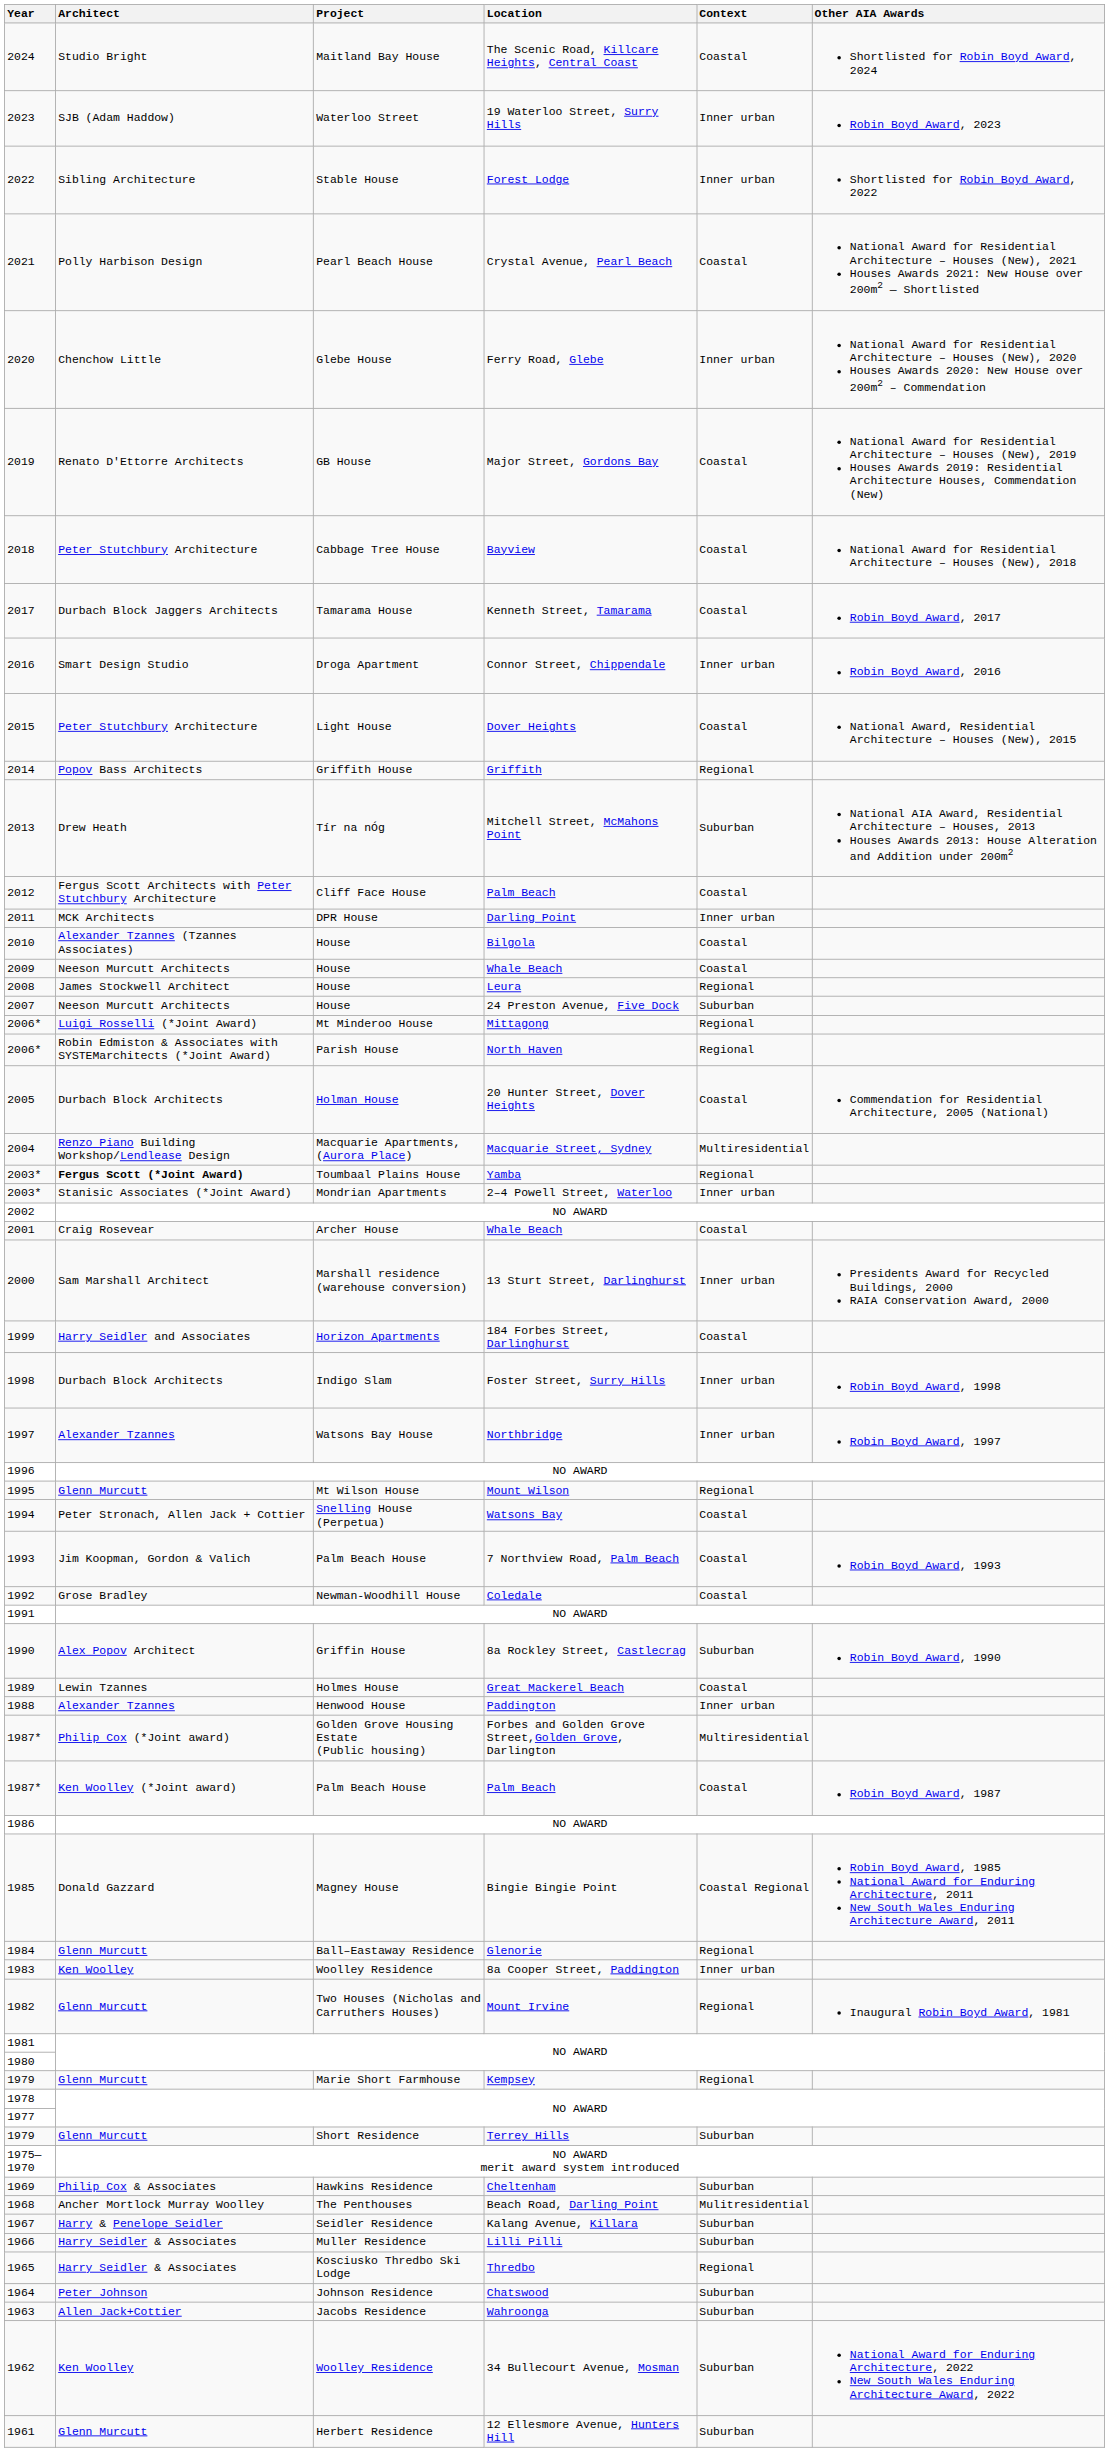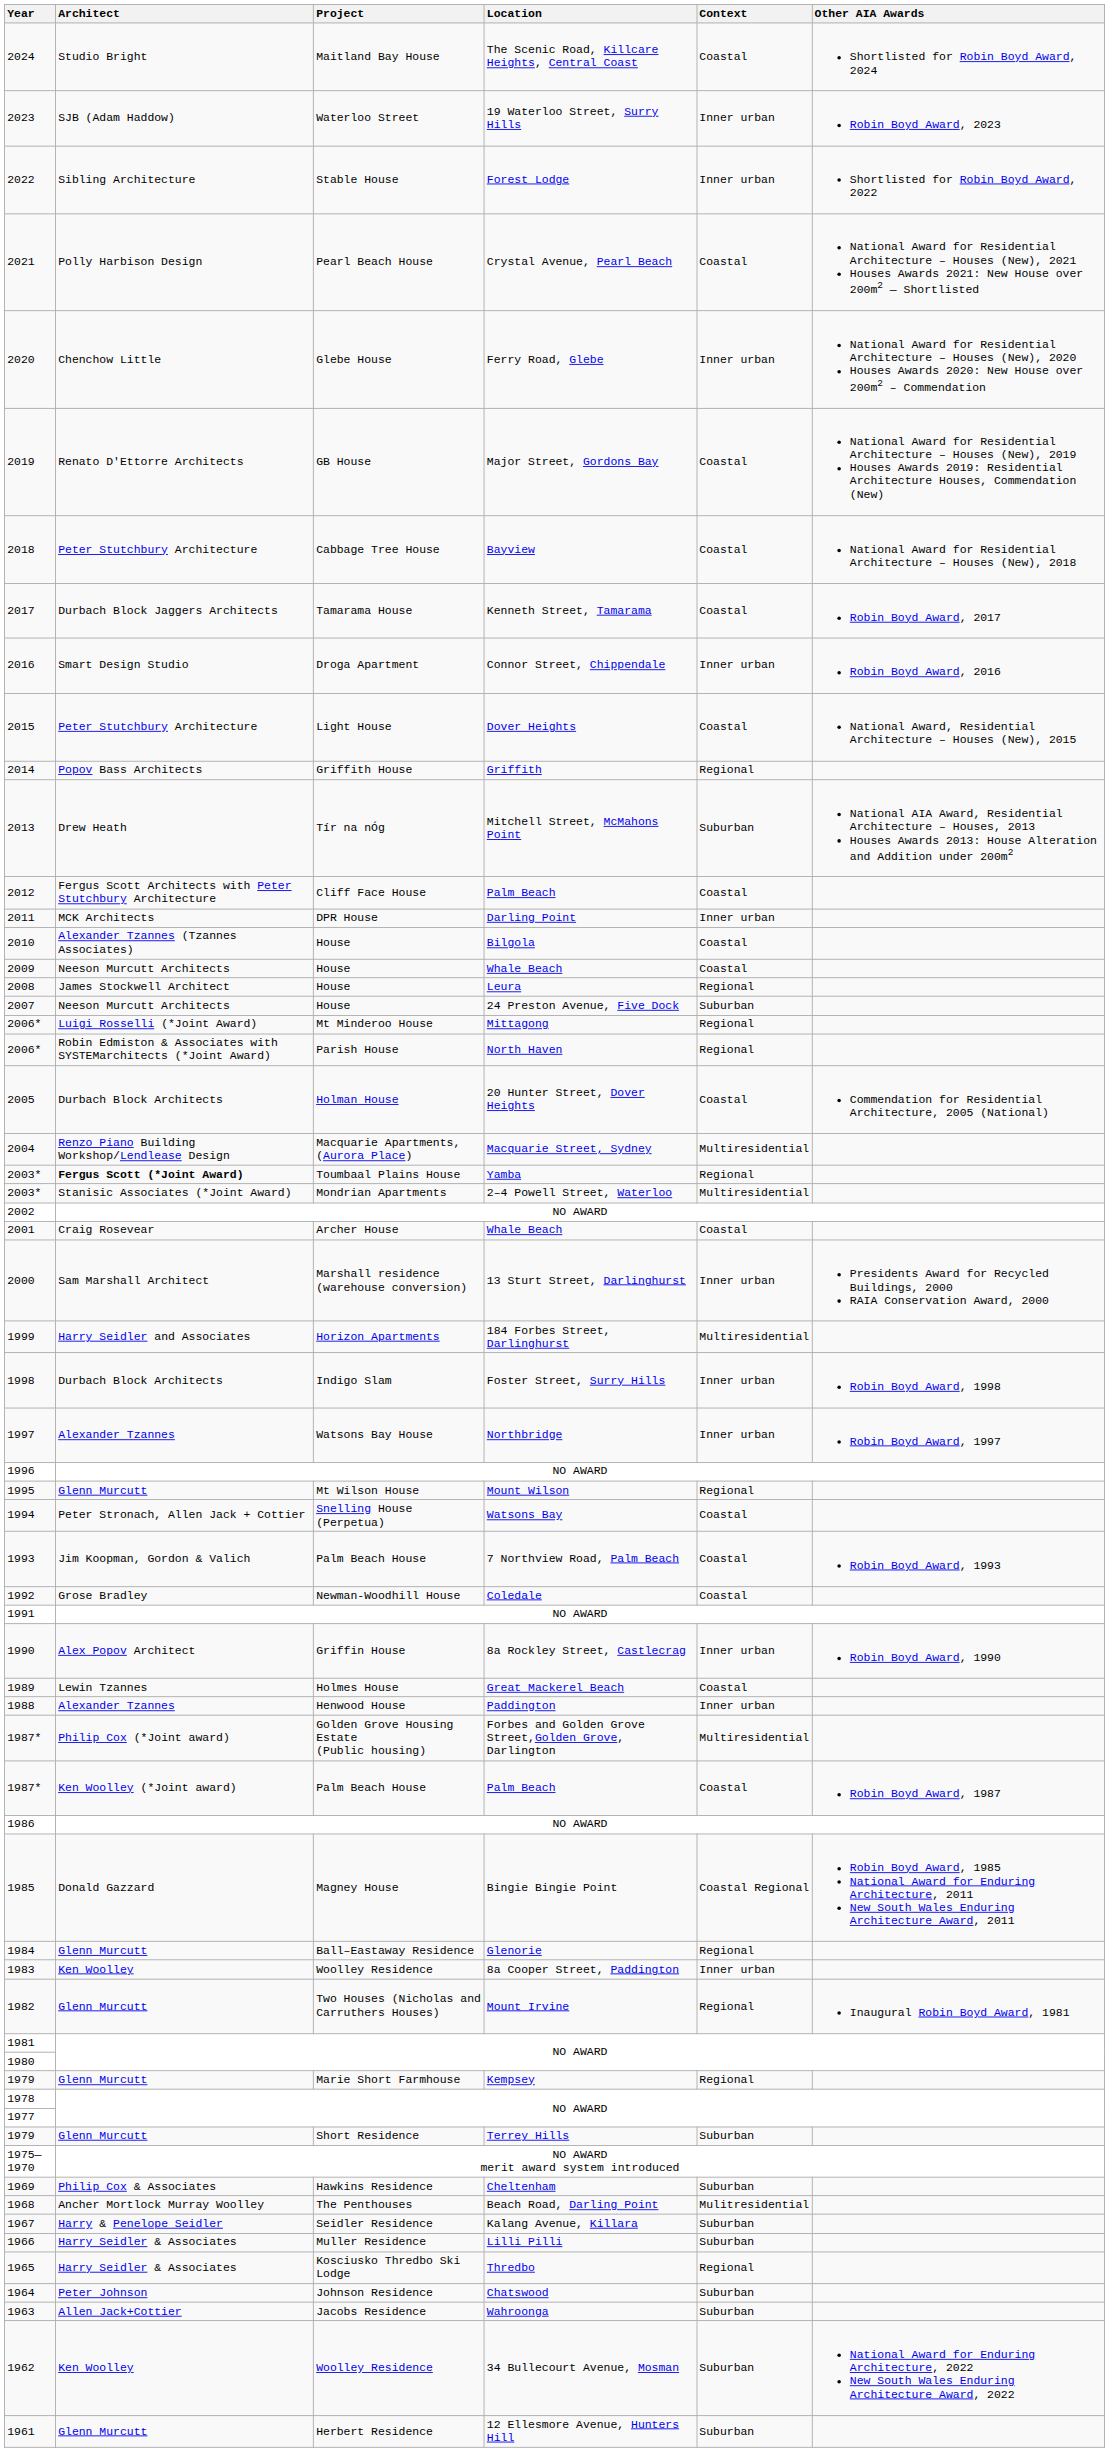 <table class="wikitable sortable">
 <tr>
 <th style="text-align:left;">Year</th>
 <th style="text-align:left;">Architect</th>
 <th style="text-align:left;">Project</th>
 <th style="text-align:left;">Location</th>
 <th style="text-align:left;">Context</th>
 <th style="text-align:left;">Other AIA Awards</th>
 </tr>
 <tr>
 <td>2024</td>
 <td>Studio Bright</td>
 <td>Maitland Bay House</td>
 <td>The Scenic Road, <a href='#'>Killcare Heights</a>, <a href='#'>Central Coast</a></td>
 <td>Coastal</td>
 <td><br><ul><li>Shortlisted for <a href='#'>Robin Boyd Award</a>, 2024</li></ul></td>
 </tr>
 <tr>
 <td>2023</td>
 <td>SJB (Adam Haddow)</td>
 <td>Waterloo Street</td>
 <td>19 Waterloo Street, <a href='#'>Surry Hills</a></td>
 <td>Inner urban</td>
 <td><br><ul><li><a href='#'>Robin Boyd Award</a>, 2023</li></ul></td>
 </tr>
 <tr>
 <td>2022</td>
 <td>Sibling Architecture</td>
 <td>Stable House</td>
 <td><a href='#'>Forest Lodge</a></td>
 <td>Inner urban</td>
 <td><br><ul><li>Shortlisted for <a href='#'>Robin Boyd Award</a>, 2022</li></ul></td>
 </tr>
 <tr>
 <td>2021</td>
 <td>Polly Harbison Design</td>
 <td>Pearl Beach House</td>
 <td>Crystal Avenue, <a href='#'>Pearl Beach</a></td>
 <td>Coastal</td>
 <td><br><ul><li>National Award for Residential Architecture – Houses (New), 2021</li><li>Houses Awards 2021: New House over 200m<sup>2</sup> — Shortlisted</li></ul></td>
 </tr>
 <tr>
 <td>2020</td>
 <td>Chenchow Little</td>
 <td>Glebe House</td>
 <td>Ferry Road, <a href='#'>Glebe</a></td>
 <td>Inner urban</td>
 <td><br><ul><li>National Award for Residential Architecture – Houses (New), 2020</li><li>Houses Awards 2020: New House over 200m<sup>2</sup> – Commendation</li></ul></td>
 </tr>
 <tr>
 <td>2019</td>
 <td>Renato D'Ettorre Architects</td>
 <td>GB House</td>
 <td>Major Street, <a href='#'>Gordons Bay</a></td>
 <td>Coastal</td>
 <td><br><ul><li>National Award for Residential Architecture – Houses (New), 2019</li><li>Houses Awards 2019: Residential Architecture Houses, Commendation (New)</li></ul></td>
 </tr>
 <tr>
 <td>2018</td>
 <td><a href='#'>Peter Stutchbury</a> Architecture</td>
 <td>Cabbage Tree House</td>
 <td><a href='#'>Bayview</a></td>
 <td>Coastal</td>
 <td><br><ul><li>National Award for Residential Architecture – Houses (New), 2018</li></ul></td>
 </tr>
 <tr>
 <td>2017</td>
 <td>Durbach Block Jaggers Architects</td>
 <td>Tamarama House</td>
 <td>Kenneth Street, <a href='#'>Tamarama</a></td>
 <td>Coastal</td>
 <td><br><ul><li><a href='#'>Robin Boyd Award</a>, 2017</li></ul></td>
 </tr>
 <tr>
 <td>2016</td>
 <td>Smart Design Studio</td>
 <td>Droga Apartment</td>
 <td>Connor Street, <a href='#'>Chippendale</a></td>
 <td>Inner urban</td>
 <td><br><ul><li><a href='#'>Robin Boyd Award</a>, 2016</li></ul></td>
 </tr>
 <tr>
 <td>2015</td>
 <td><a href='#'>Peter Stutchbury</a> Architecture</td>
 <td>Light House</td>
 <td><a href='#'>Dover Heights</a></td>
 <td>Coastal</td>
 <td><br><ul><li>National Award, Residential Architecture – Houses (New), 2015</li></ul></td>
 </tr>
 <tr>
 <td>2014</td>
 <td><a href='#'>Popov</a> Bass Architects</td>
 <td>Griffith House</td>
 <td><a href='#'>Griffith</a></td>
 <td>Regional</td>
 <td></td>
 </tr>
 <tr>
 <td>2013</td>
 <td>Drew Heath</td>
 <td>Tír na nÓg</td>
 <td>Mitchell Street, <a href='#'>McMahons Point</a></td>
 <td>Suburban</td>
 <td><br><ul><li>National AIA Award, Residential Architecture – Houses, 2013</li><li>Houses Awards 2013: House Alteration and Addition under 200m<sup>2</sup></li></ul></td>
 </tr>
 <tr>
 <td>2012</td>
 <td>Fergus Scott Architects with <a href='#'>Peter Stutchbury</a> Architecture</td>
 <td>Cliff Face House</td>
 <td><a href='#'>Palm Beach</a></td>
 <td>Coastal</td>
 <td></td>
 </tr>
 <tr>
 <td>2011</td>
 <td>MCK Architects</td>
 <td>DPR House</td>
 <td><a href='#'>Darling Point</a></td>
 <td>Inner urban</td>
 <td></td>
 </tr>
 <tr>
 <td>2010</td>
 <td><a href='#'>Alexander Tzannes</a> (Tzannes Associates)</td>
 <td>House</td>
 <td><a href='#'>Bilgola</a></td>
 <td>Coastal</td>
 <td></td>
 </tr>
 <tr>
 <td>2009</td>
 <td>Neeson Murcutt Architects</td>
 <td>House</td>
 <td><a href='#'>Whale Beach</a></td>
 <td>Coastal</td>
 <td></td>
 </tr>
 <tr>
 <td>2008</td>
 <td>James Stockwell Architect</td>
 <td>House</td>
 <td><a href='#'>Leura</a></td>
 <td>Regional</td>
 <td></td>
 </tr>
 <tr>
 <td>2007</td>
 <td>Neeson Murcutt Architects</td>
 <td>House</td>
 <td>24 Preston Avenue, <a href='#'>Five Dock</a></td>
 <td>Suburban</td>
 <td></td>
 </tr>
 <tr>
 <td>2006*</td>
 <td><a href='#'>Luigi Rosselli</a> (*Joint Award)</td>
 <td>Mt Minderoo House</td>
 <td><a href='#'>Mittagong</a></td>
 <td>Regional</td>
 <td></td>
 </tr>
 <tr>
 <td>2006*</td>
 <td>Robin Edmiston & Associates with SYSTEMarchitects (*Joint Award)</td>
 <td>Parish House</td>
 <td><a href='#'>North Haven</a></td>
 <td>Regional</td>
 <td></td>
 </tr>
 <tr>
 <td>2005</td>
 <td>Durbach Block Architects</td>
 <td><a href='#'>Holman House</a></td>
 <td>20 Hunter Street, <a href='#'>Dover Heights</a></td>
 <td>Coastal</td>
 <td><br><ul><li>Commendation for Residential Architecture, 2005 (National)</li></ul></td>
 </tr>
 <tr>
 <td>2004</td>
 <td><a href='#'>Renzo Piano</a> Building Workshop/<a href='#'>Lendlease</a> Design</td>
 <td>Macquarie Apartments, (<a href='#'>Aurora Place</a>)</td>
 <td><a href='#'>Macquarie Street, Sydney</a></td>
 <td>Multiresidential</td>
 <td></td>
 </tr>
 <tr>
 <td>2003*</td>
 <td><strong>Fergus Scott (*Joint Award)</strong></td>
 <td>Toumbaal Plains House</td>
 <td><a href='#'>Yamba</a></td>
 <td>Regional</td>
 <td></td>
 </tr>
 <tr>
 <td>2003*</td>
 <td>Stanisic Associates (*Joint Award)</td>
 <td>Mondrian Apartments</td>
 <td>2–4 Powell Street, <a href='#'>Waterloo</a></td>
-<td>Inner urban</td>
+<td>Multiresidential</td>
 <td></td>
 </tr>
 <tr style="background: white;">
 <td>2002</td>
 <td colspan=5 align=center>NO AWARD</td>
 </tr>
 <tr>
 <td>2001</td>
 <td>Craig Rosevear</td>
 <td>Archer House</td>
 <td><a href='#'>Whale Beach</a></td>
 <td>Coastal</td>
 <td></td>
 </tr>
 <tr>
 <td>2000</td>
 <td>Sam Marshall Architect</td>
 <td>Marshall residence (warehouse conversion)</td>
 <td>13 Sturt Street, <a href='#'>Darlinghurst</a></td>
 <td>Inner urban</td>
 <td><br><ul><li>Presidents Award for Recycled Buildings, 2000</li><li>RAIA Conservation Award, 2000</li></ul></td>
 </tr>
 <tr>
 <td>1999</td>
 <td><a href='#'>Harry Seidler</a> and Associates</td>
 <td><a href='#'>Horizon Apartments</a></td>
 <td>184 Forbes Street, <a href='#'>Darlinghurst</a></td>
-<td>Coastal</td>
+<td>Multiresidential</td>
 <td></td>
 </tr>
 <tr>
 <td>1998</td>
 <td>Durbach Block Architects</td>
 <td>Indigo Slam</td>
 <td>Foster Street, <a href='#'>Surry Hills</a></td>
 <td>Inner urban</td>
 <td><br><ul><li><a href='#'>Robin Boyd Award</a>, 1998</li></ul></td>
 </tr>
 <tr>
 <td>1997</td>
 <td><a href='#'>Alexander Tzannes</a></td>
 <td>Watsons Bay House</td>
 <td><a href='#'>Northbridge</a></td>
 <td>Inner urban</td>
 <td><br><ul><li><a href='#'>Robin Boyd Award</a>, 1997</li></ul></td>
 </tr>
 <tr style="background: white;">
 <td>1996</td>
 <td colspan=5 align=center>NO AWARD</td>
 </tr>
 <tr>
 <td>1995</td>
 <td><a href='#'>Glenn Murcutt</a></td>
 <td>Mt Wilson House</td>
 <td><a href='#'>Mount Wilson</a></td>
 <td>Regional</td>
 <td></td>
 </tr>
 <tr>
 <td>1994</td>
 <td>Peter Stronach, Allen Jack + Cottier</td>
 <td><a href='#'>Snelling</a> House (Perpetua)</td>
 <td><a href='#'>Watsons Bay</a></td>
 <td>Coastal</td>
 <td></td>
 </tr>
 <tr>
 <td>1993</td>
 <td>Jim Koopman, Gordon & Valich</td>
 <td>Palm Beach House</td>
 <td>7 Northview Road, <a href='#'>Palm Beach</a></td>
 <td>Coastal</td>
 <td><br><ul><li><a href='#'>Robin Boyd Award</a>, 1993</li></ul></td>
 </tr>
 <tr>
 <td>1992</td>
 <td>Grose Bradley</td>
 <td>Newman-Woodhill House</td>
 <td><a href='#'>Coledale</a></td>
 <td>Coastal</td>
 <td></td>
 </tr>
 <tr style="background: white;">
 <td>1991</td>
 <td colspan=5 align=center>NO AWARD</td>
 </tr>
 <tr>
 <td>1990</td>
 <td><a href='#'>Alex Popov</a> Architect</td>
 <td>Griffin House</td>
 <td>8a Rockley Street, <a href='#'>Castlecrag</a></td>
-<td>Suburban</td>
+<td>Inner urban</td>
 <td><br><ul><li><a href='#'>Robin Boyd Award</a>, 1990</li></ul></td>
 </tr>
 <tr>
 <td>1989</td>
 <td>Lewin Tzannes</td>
 <td>Holmes House</td>
 <td><a href='#'>Great Mackerel Beach</a></td>
 <td>Coastal</td>
 <td></td>
 </tr>
 <tr>
 <td>1988</td>
 <td><a href='#'>Alexander Tzannes</a></td>
 <td>Henwood House</td>
 <td><a href='#'>Paddington</a></td>
 <td>Inner urban</td>
 <td></td>
 </tr>
 <tr>
 <td>1987*</td>
 <td><a href='#'>Philip Cox</a> (*Joint award)</td>
 <td>Golden Grove Housing Estate <br>(Public housing)</td>
 <td>Forbes and Golden Grove Street,<a href='#'>Golden Grove</a>, Darlington</td>
 <td>Multiresidential</td>
 <td></td>
 </tr>
 <tr>
 <td>1987*</td>
 <td><a href='#'>Ken Woolley</a> (*Joint award)</td>
 <td>Palm Beach House</td>
 <td><a href='#'>Palm Beach</a></td>
 <td>Coastal</td>
 <td><br><ul><li><a href='#'>Robin Boyd Award</a>, 1987</li></ul></td>
 </tr>
 <tr style="background: white;">
 <td>1986</td>
 <td colspan=5 align=center>NO AWARD</td>
 </tr>
 <tr>
 <td>1985</td>
 <td>Donald Gazzard</td>
 <td>Magney House</td>
 <td>Bingie Bingie Point</td>
 <td>Coastal Regional</td>
 <td><br><ul><li><a href='#'>Robin Boyd Award</a>, 1985</li><li><a href='#'>National Award for Enduring Architecture</a>, 2011</li><li><a href='#'>New South Wales Enduring Architecture Award</a>, 2011</li></ul></td>
 </tr>
 <tr>
 <td>1984</td>
 <td><a href='#'>Glenn Murcutt</a></td>
 <td>Ball–Eastaway Residence</td>
 <td><a href='#'>Glenorie</a></td>
 <td>Regional</td>
 <td></td>
 </tr>
 <tr>
 <td>1983</td>
 <td><a href='#'>Ken Woolley</a></td>
 <td>Woolley Residence</td>
 <td>8a Cooper Street, <a href='#'>Paddington</a></td>
 <td>Inner urban</td>
 <td></td>
 </tr>
 <tr>
 <td>1982</td>
 <td><a href='#'>Glenn Murcutt</a></td>
 <td>Two Houses (Nicholas and Carruthers Houses)</td>
 <td><a href='#'>Mount Irvine</a></td>
 <td>Regional</td>
 <td><br><ul><li>Inaugural <a href='#'>Robin Boyd Award</a>, 1981</li></ul></td>
 </tr>
 <tr style="background: white;">
 <td>1981</td>
 <td rowspan=2 colspan=5 align=center>NO AWARD</td>
 </tr>
 <tr style="background: white;">
 <td>1980</td>
 </tr>
 <tr>
 <td>1979</td>
 <td><a href='#'>Glenn Murcutt</a></td>
 <td>Marie Short Farmhouse</td>
 <td><a href='#'>Kempsey</a></td>
 <td>Regional</td>
 <td></td>
 </tr>
 <tr style="background: white;">
 <td>1978</td>
 <td rowspan=2 colspan=5 align=center>NO AWARD</td>
 </tr>
 <tr style="background: white;">
 <td>1977</td>
 </tr>
 <tr>
 <td>1979</td>
 <td><a href='#'>Glenn Murcutt</a></td>
 <td>Short Residence</td>
 <td><a href='#'>Terrey Hills</a></td>
 <td>Suburban</td>
 <td></td>
 </tr>
 <tr style="background: white;">
 <td>1975—1970</td>
 <td colspan=5 align=center>NO AWARD<br>merit award system introduced</td>
 </tr>
 <tr>
 <td>1969</td>
 <td><a href='#'>Philip Cox</a> & Associates</td>
 <td>Hawkins Residence</td>
 <td><a href='#'>Cheltenham</a></td>
 <td>Suburban</td>
 <td></td>
 </tr>
 <tr>
 <td>1968</td>
 <td>Ancher Mortlock Murray Woolley</td>
 <td>The Penthouses</td>
 <td>Beach Road, <a href='#'>Darling Point</a></td>
 <td>Mulitresidential</td>
 <td></td>
 </tr>
 <tr>
 <td>1967</td>
 <td><a href='#'>Harry</a> & <a href='#'>Penelope Seidler</a></td>
 <td>Seidler Residence</td>
 <td>Kalang Avenue, <a href='#'>Killara</a></td>
 <td>Suburban</td>
 <td></td>
 </tr>
 <tr>
 <td>1966</td>
 <td><a href='#'>Harry Seidler</a> & Associates</td>
 <td>Muller Residence</td>
 <td><a href='#'>Lilli Pilli</a></td>
 <td>Suburban</td>
 <td></td>
 </tr>
 <tr>
 <td>1965</td>
 <td><a href='#'>Harry Seidler</a> & Associates</td>
 <td>Kosciusko Thredbo Ski Lodge</td>
 <td><a href='#'>Thredbo</a></td>
 <td>Regional</td>
 <td></td>
 </tr>
 <tr>
 <td>1964</td>
 <td><a href='#'>Peter Johnson</a></td>
 <td>Johnson Residence</td>
 <td><a href='#'>Chatswood</a></td>
 <td>Suburban</td>
 <td></td>
 </tr>
 <tr>
 <td>1963</td>
 <td><a href='#'>Allen Jack+Cottier</a></td>
 <td>Jacobs Residence</td>
 <td><a href='#'>Wahroonga</a></td>
 <td>Suburban</td>
 <td></td>
 </tr>
 <tr>
 <td>1962</td>
 <td><a href='#'>Ken Woolley</a></td>
 <td><a href='#'>Woolley Residence</a></td>
 <td>34 Bullecourt Avenue, <a href='#'>Mosman</a></td>
 <td>Suburban</td>
 <td><br><ul><li><a href='#'>National Award for Enduring Architecture</a>, 2022</li><li><a href='#'>New South Wales Enduring Architecture Award</a>, 2022</li></ul></td>
 </tr>
 <tr>
 <td>1961</td>
 <td><a href='#'>Glenn Murcutt</a></td>
 <td>Herbert Residence</td>
 <td>12 Ellesmore Avenue, <a href='#'>Hunters Hill</a></td>
 <td>Suburban</td>
 <td></td>
 </tr>
 </table>
